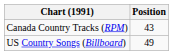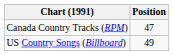 <table class="wikitable sortable">
 <tr>
 <th scope="col">Chart (1991)</th>
 <th scope="col">Position</th>
 </tr>
 <tr>
 <td>Canada Country Tracks (<em><a href='#'>RPM</a></em>)</td>
-<td align="center">43</td>
+<td align="center">47</td>
 </tr>
 <tr>
 <td>US <a href='#'>Country Songs</a> (<em><a href='#'>Billboard</a></em>)</td>
 <td align="center">49</td>
 </tr>
 </table>
